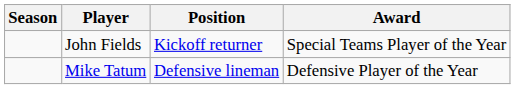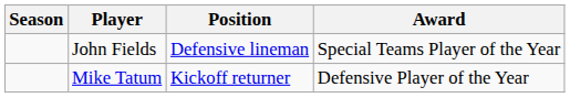 <table class="wikitable">
 <tr>
 <th>Season</th>
 <th>Player</th>
 <th>Position</th>
 <th>Award</th>
 </tr>
 <tr>
 <td></td>
 <td>John Fields</td>
-<td><a href='#'>Kickoff returner</a></td>
+<td><a href='#'>Defensive lineman</a></td>
 <td>Special Teams Player of the Year</td>
 </tr>
 <tr>
 <td></td>
 <td><a href='#'>Mike Tatum</a></td>
-<td><a href='#'>Defensive lineman</a></td>
+<td><a href='#'>Kickoff returner</a></td>
 <td>Defensive Player of the Year</td>
 </tr>
 </table>
